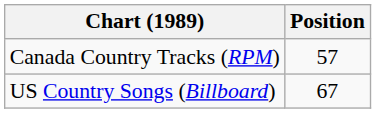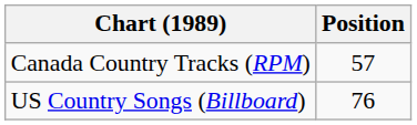 <table class="wikitable sortable">
 <tr>
 <th scope="col">Chart (1989)</th>
 <th scope="col">Position</th>
 </tr>
 <tr>
 <td>Canada Country Tracks (<em><a href='#'>RPM</a></em>)</td>
 <td align="center">57</td>
 </tr>
 <tr>
 <td>US <a href='#'>Country Songs</a> (<em><a href='#'>Billboard</a></em>)</td>
-<td align="center">67</td>
+<td align="center">76</td>
 </tr>
 </table>
